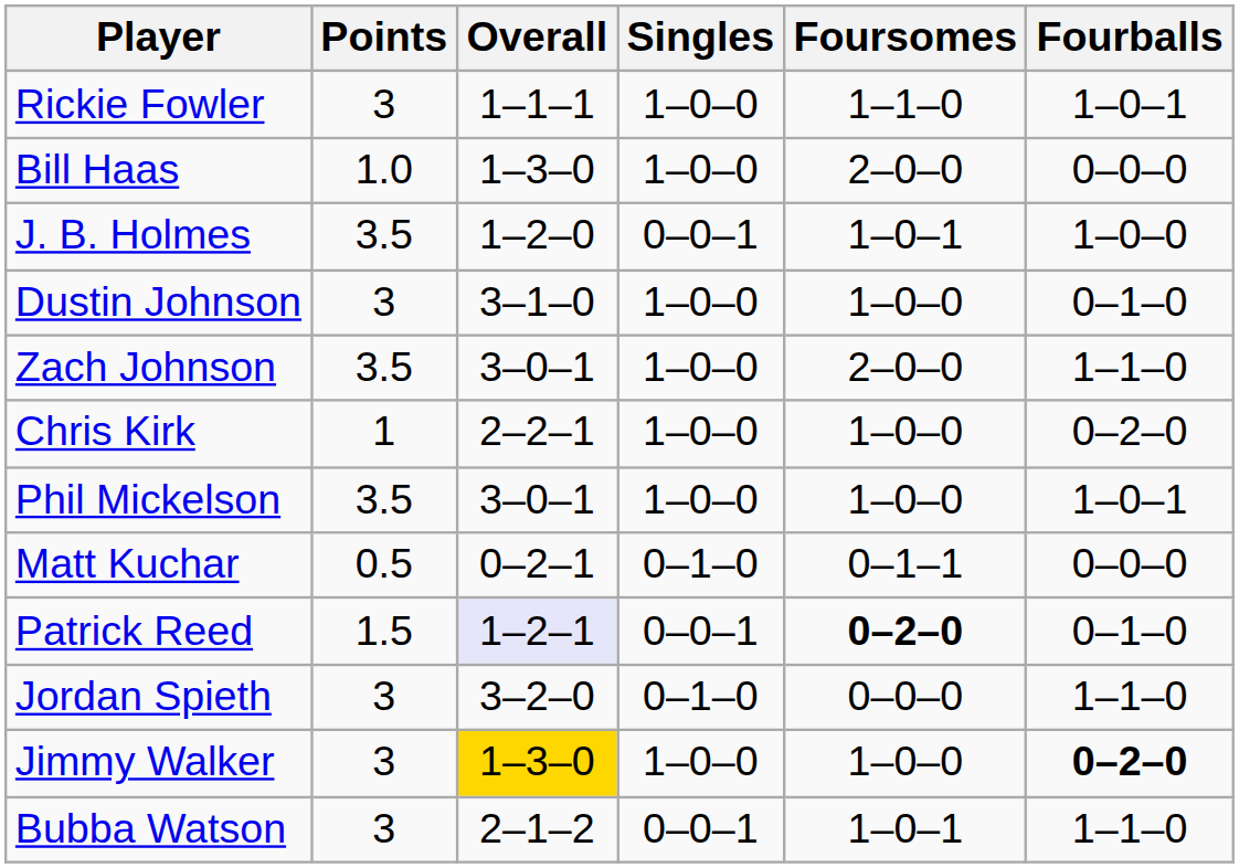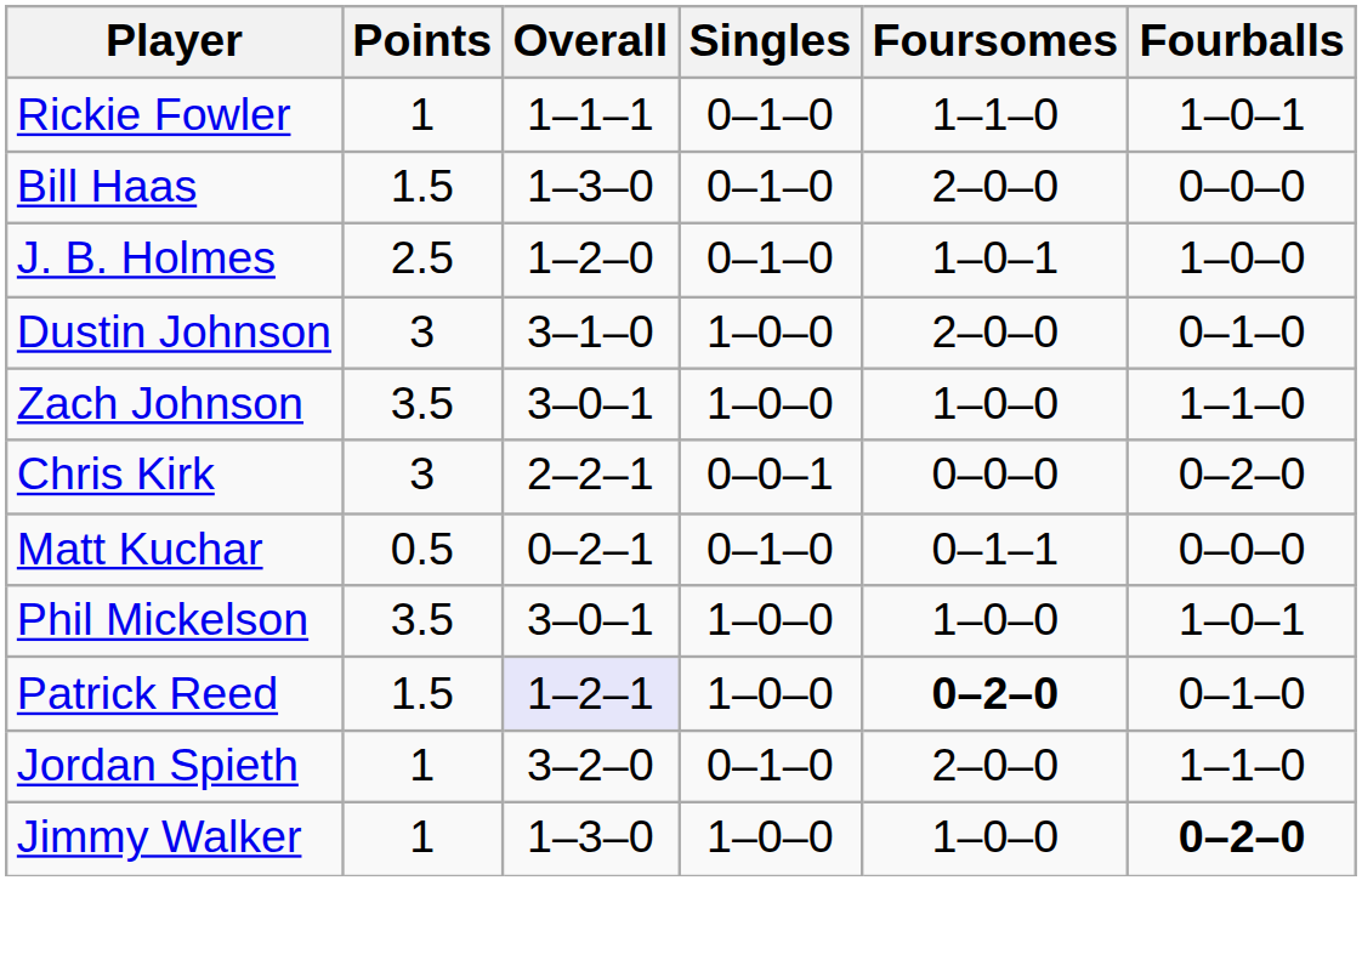 <table class="wikitable sortable" style="text-align:center">
 <tr>
 <th>Player</th>
 <th>Points</th>
 <th>Overall</th>
 <th>Singles</th>
 <th>Foursomes</th>
 <th>Fourballs</th>
 </tr>
 <tr>
 <td align=left><a href='#'>Rickie Fowler</a></td>
-<td>3</td>
+<td>1</td>
 <td>1–1–1</td>
-<td>1–0–0</td>
+<td>0–1–0</td>
 <td>1–1–0</td>
 <td>1–0–1</td>
 </tr>
 <tr>
 <td align=left><a href='#'>Bill Haas</a></td>
-<td>1.0</td>
+<td>1.5</td>
 <td>1–3–0</td>
-<td>1–0–0</td>
+<td>0–1–0</td>
 <td>2–0–0</td>
 <td>0–0–0</td>
 </tr>
 <tr>
 <td align=left><a href='#'>J. B. Holmes</a></td>
-<td>3.5</td>
+<td>2.5</td>
 <td>1–2–0</td>
-<td>0–0–1</td>
+<td>0–1–0</td>
 <td>1–0–1</td>
 <td>1–0–0</td>
 </tr>
 <tr>
 <td align=left><a href='#'>Dustin Johnson</a></td>
 <td>3</td>
 <td>3–1–0</td>
 <td>1–0–0</td>
-<td>1–0–0</td>
+<td>2–0–0</td>
 <td>0–1–0</td>
 </tr>
 <tr>
 <td align=left><a href='#'>Zach Johnson</a></td>
 <td>3.5</td>
 <td>3–0–1</td>
 <td>1–0–0</td>
-<td>2–0–0</td>
+<td>1–0–0</td>
 <td>1–1–0</td>
 </tr>
 <tr>
 <td align=left><a href='#'>Chris Kirk</a></td>
-<td>1</td>
+<td>3</td>
 <td>2–2–1</td>
-<td>1–0–0</td>
-<td>1–0–0</td>
+<td>0–0–1</td>
+<td>0–0–0</td>
 <td>0–2–0</td>
+</tr>
+<tr>
+<td align=left><a href='#'>Matt Kuchar</a></td>
+<td>0.5</td>
+<td>0–2–1</td>
+<td>0–1–0</td>
+<td>0–1–1</td>
+<td>0–0–0</td>
 </tr>
 <tr>
 <td align=left><a href='#'>Phil Mickelson</a></td>
 <td>3.5</td>
 <td>3–0–1</td>
 <td>1–0–0</td>
 <td>1–0–0</td>
 <td>1–0–1</td>
 </tr>
 <tr>
-<td align=left><a href='#'>Matt Kuchar</a></td>
-<td>0.5</td>
-<td>0–2–1</td>
-<td>0–1–0</td>
-<td>0–1–1</td>
-<td>0–0–0</td>
-</tr>
-<tr>
 <td align=left><a href='#'>Patrick Reed</a></td>
 <td>1.5</td>
 <td style="background: lavender;">1–2–1</td>
-<td>0–0–1</td>
+<td>1–0–0</td>
 <td><strong>0–2–0</strong></td>
 <td>0–1–0</td>
 </tr>
 <tr>
 <td align=left><a href='#'>Jordan Spieth</a></td>
-<td>3</td>
+<td>1</td>
 <td>3–2–0</td>
 <td>0–1–0</td>
-<td>0–0–0</td>
+<td>2–0–0</td>
 <td>1–1–0</td>
 </tr>
 <tr>
 <td align=left><a href='#'>Jimmy Walker</a></td>
-<td>3</td>
-<td style="background: gold;">1–3–0</td>
+<td>1</td>
+<td>1–3–0</td>
 <td>1–0–0</td>
 <td>1–0–0</td>
 <td><strong>0–2–0</strong></td>
 </tr>
-<tr>
-<td align=left><a href='#'>Bubba Watson</a></td>
-<td>3</td>
-<td>2–1–2</td>
-<td>0–0–1</td>
-<td>1–0–1</td>
-<td>1–1–0</td>
-</tr>
 </table>
